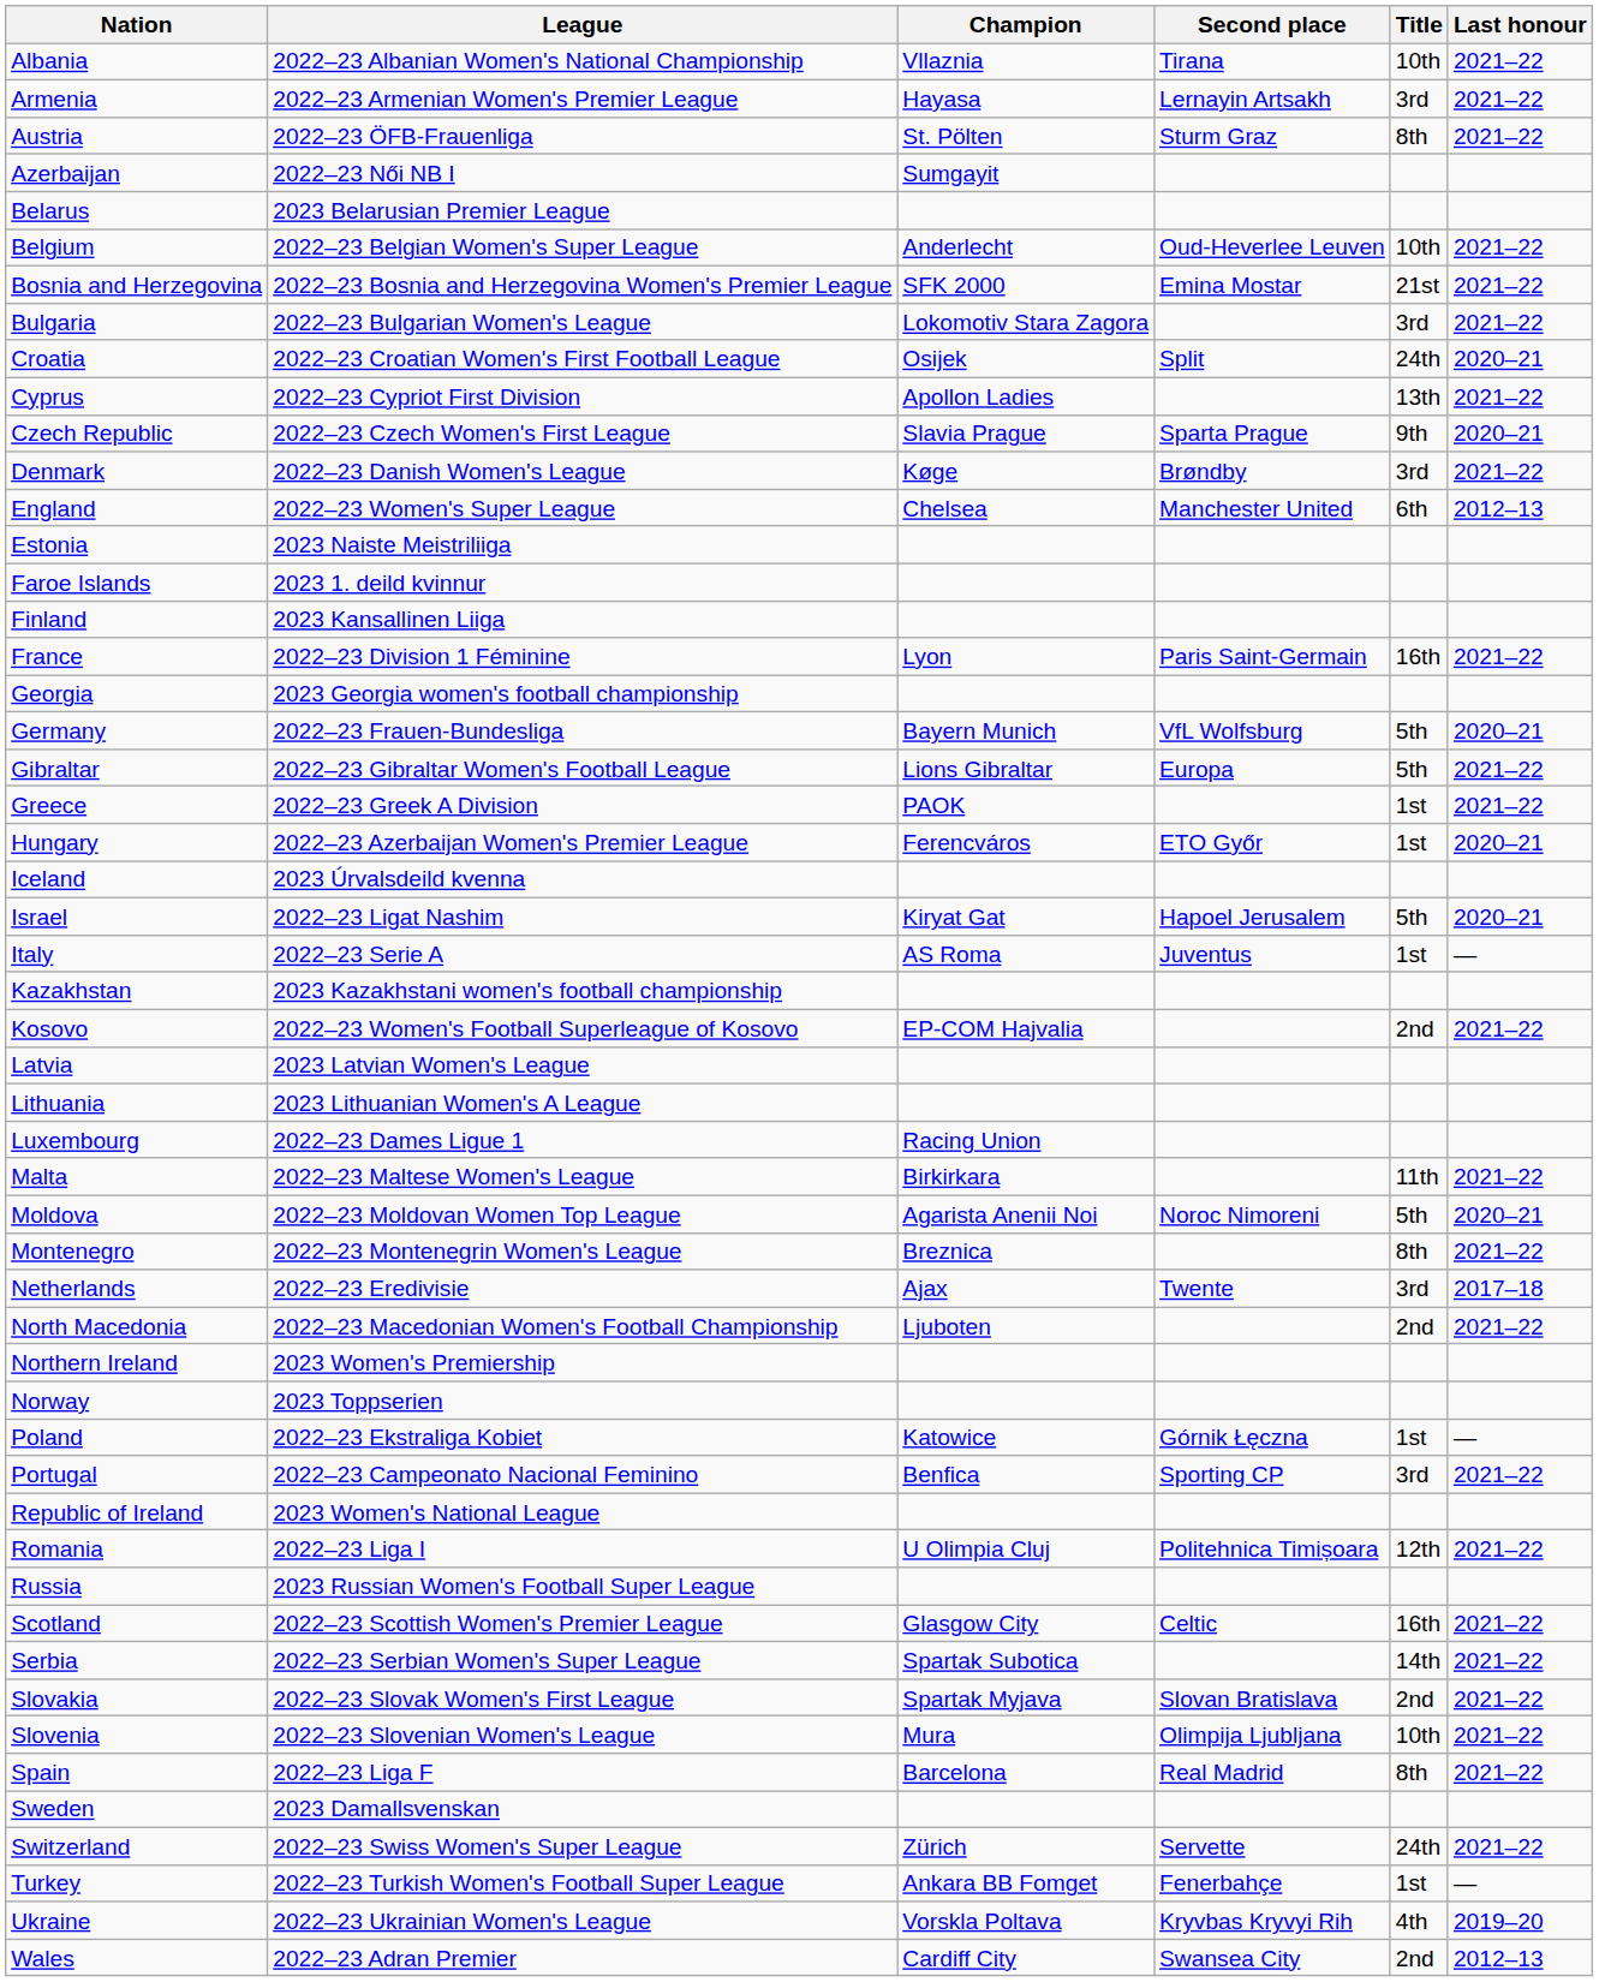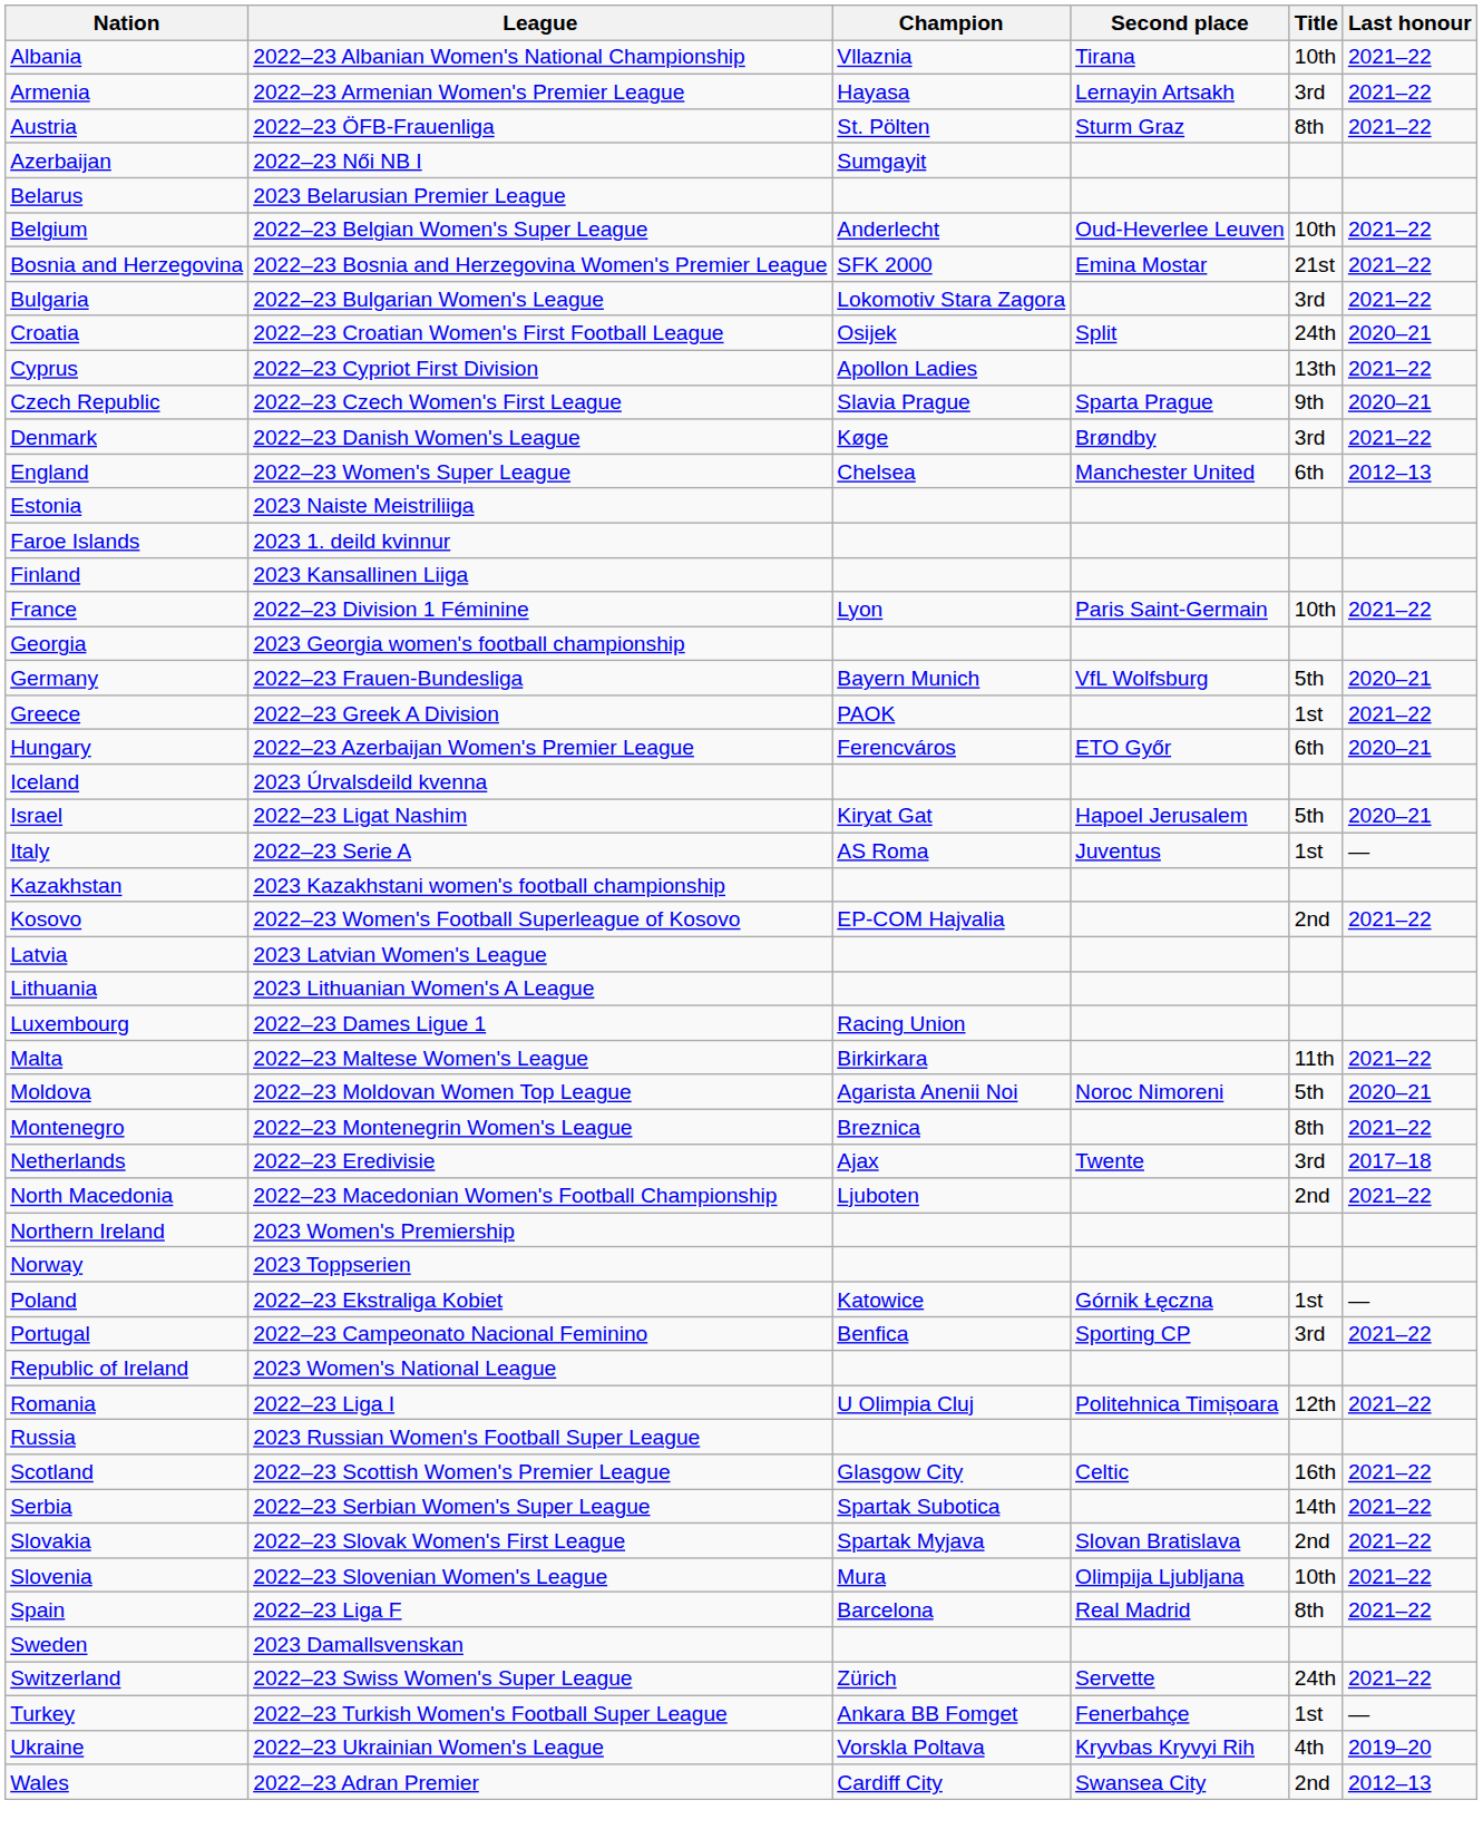 <table class=wikitable style="font-size:14px">
 <tr>
 <th>Nation</th>
 <th>League</th>
 <th>Champion</th>
 <th>Second place</th>
 <th data-sort-type="number">Title</th>
 <th>Last honour</th>
 </tr>
 <tr>
 <td align=left> <a href='#'>Albania</a></td>
 <td align=left><a href='#'>2022–23 Albanian Women's National Championship</a></td>
 <td><a href='#'>Vllaznia</a></td>
 <td><a href='#'>Tirana</a></td>
 <td>10th</td>
 <td><a href='#'>2021–22</a></td>
 </tr>
 <tr>
 <td align=left> <a href='#'>Armenia</a></td>
 <td align=left><a href='#'>2022–23 Armenian Women's Premier League</a></td>
 <td><a href='#'>Hayasa</a></td>
 <td><a href='#'>Lernayin Artsakh</a></td>
 <td>3rd</td>
 <td><a href='#'>2021–22</a></td>
 </tr>
 <tr>
 <td align=left> <a href='#'>Austria</a></td>
 <td align=left><a href='#'>2022–23 ÖFB-Frauenliga</a></td>
 <td><a href='#'>St. Pölten</a></td>
 <td><a href='#'>Sturm Graz</a></td>
 <td>8th</td>
 <td><a href='#'>2021–22</a></td>
 </tr>
 <tr>
 <td align=left> <a href='#'>Azerbaijan</a></td>
 <td align=left><a href='#'>2022–23 Női NB I</a></td>
 <td><a href='#'>Sumgayit</a></td>
 <td></td>
 <td></td>
 <td></td>
 </tr>
 <tr>
 <td align=left> <a href='#'>Belarus</a></td>
 <td align=left><a href='#'>2023 Belarusian Premier League</a></td>
 <td></td>
 <td></td>
 <td></td>
 <td></td>
 </tr>
 <tr>
 <td align=left> <a href='#'>Belgium</a></td>
 <td align=left><a href='#'>2022–23 Belgian Women's Super League</a></td>
 <td><a href='#'>Anderlecht</a></td>
 <td><a href='#'>Oud-Heverlee Leuven</a></td>
 <td>10th</td>
 <td><a href='#'>2021–22</a></td>
 </tr>
 <tr>
 <td align=left> <a href='#'>Bosnia and Herzegovina</a></td>
 <td align=left><a href='#'>2022–23 Bosnia and Herzegovina Women's Premier League</a></td>
 <td><a href='#'>SFK 2000</a></td>
 <td><a href='#'>Emina Mostar</a></td>
 <td>21st</td>
 <td><a href='#'>2021–22</a></td>
 </tr>
 <tr>
 <td align=left> <a href='#'>Bulgaria</a></td>
 <td align=left><a href='#'>2022–23 Bulgarian Women's League</a></td>
 <td><a href='#'>Lokomotiv Stara Zagora</a></td>
 <td></td>
 <td>3rd</td>
 <td><a href='#'>2021–22</a></td>
 </tr>
 <tr>
 <td align=left> <a href='#'>Croatia</a></td>
 <td align=left><a href='#'>2022–23 Croatian Women's First Football League</a></td>
 <td><a href='#'>Osijek</a></td>
 <td><a href='#'>Split</a></td>
 <td>24th</td>
 <td><a href='#'>2020–21</a></td>
 </tr>
 <tr>
 <td align=left> <a href='#'>Cyprus</a></td>
 <td align=left><a href='#'>2022–23 Cypriot First Division</a></td>
 <td><a href='#'>Apollon Ladies</a></td>
 <td></td>
 <td>13th</td>
 <td><a href='#'>2021–22</a></td>
 </tr>
 <tr>
 <td align=left> <a href='#'>Czech Republic</a></td>
 <td align=left><a href='#'>2022–23 Czech Women's First League</a></td>
 <td><a href='#'>Slavia Prague</a></td>
 <td><a href='#'>Sparta Prague</a></td>
 <td>9th</td>
 <td><a href='#'>2020–21</a></td>
 </tr>
 <tr>
 <td align=left> <a href='#'>Denmark</a></td>
 <td align=left><a href='#'>2022–23 Danish Women's League</a></td>
 <td><a href='#'>Køge</a></td>
 <td><a href='#'>Brøndby</a></td>
 <td>3rd</td>
 <td><a href='#'>2021–22</a></td>
 </tr>
 <tr>
 <td align=left> <a href='#'>England</a></td>
 <td align=left><a href='#'>2022–23 Women's Super League</a></td>
 <td><a href='#'>Chelsea</a></td>
 <td><a href='#'>Manchester United</a></td>
 <td>6th</td>
 <td><a href='#'>2012–13</a></td>
 </tr>
 <tr>
 <td align=left> <a href='#'>Estonia</a></td>
 <td align=left><a href='#'>2023 Naiste Meistriliiga</a></td>
 <td></td>
 <td></td>
 <td></td>
 <td></td>
 </tr>
 <tr>
 <td align=left> <a href='#'>Faroe Islands</a></td>
 <td align=left><a href='#'>2023 1. deild kvinnur</a></td>
 <td></td>
 <td></td>
 <td></td>
 <td></td>
 </tr>
 <tr>
 <td align=left> <a href='#'>Finland</a></td>
 <td align=left><a href='#'>2023 Kansallinen Liiga</a></td>
 <td></td>
 <td></td>
 <td></td>
 <td></td>
 </tr>
 <tr>
 <td align=left> <a href='#'>France</a></td>
 <td align=left><a href='#'>2022–23 Division 1 Féminine</a></td>
 <td><a href='#'>Lyon</a></td>
 <td><a href='#'>Paris Saint-Germain</a></td>
-<td>16th</td>
+<td>10th</td>
 <td><a href='#'>2021–22</a></td>
 </tr>
 <tr>
 <td align=left> <a href='#'>Georgia</a></td>
 <td align=left><a href='#'>2023 Georgia women's football championship</a></td>
 <td></td>
 <td></td>
 <td></td>
 <td></td>
 </tr>
 <tr>
 <td align=left> <a href='#'>Germany</a></td>
 <td align=left><a href='#'>2022–23 Frauen-Bundesliga</a></td>
 <td><a href='#'>Bayern Munich</a></td>
 <td><a href='#'>VfL Wolfsburg</a></td>
 <td>5th</td>
 <td><a href='#'>2020–21</a></td>
 </tr>
 <tr>
-<td align=left> <a href='#'>Gibraltar</a></td>
-<td align=left><a href='#'>2022–23 Gibraltar Women's Football League</a></td>
-<td><a href='#'>Lions Gibraltar</a></td>
-<td><a href='#'>Europa</a></td>
-<td>5th</td>
-<td><a href='#'>2021–22</a></td>
-</tr>
-<tr>
 <td align=left> <a href='#'>Greece</a></td>
 <td align=left><a href='#'>2022–23 Greek A Division</a></td>
 <td><a href='#'>PAOK</a></td>
 <td></td>
 <td>1st</td>
 <td><a href='#'>2021–22</a></td>
 </tr>
 <tr>
 <td align=left> <a href='#'>Hungary</a></td>
 <td align=left><a href='#'>2022–23 Azerbaijan Women's Premier League</a></td>
 <td><a href='#'>Ferencváros</a></td>
 <td><a href='#'>ETO Győr</a></td>
-<td>1st</td>
+<td>6th</td>
 <td><a href='#'>2020–21</a></td>
 </tr>
 <tr>
 <td align=left> <a href='#'>Iceland</a></td>
 <td align=left><a href='#'>2023 Úrvalsdeild kvenna</a></td>
 <td></td>
 <td></td>
 <td></td>
 <td></td>
 </tr>
 <tr>
 <td align=left> <a href='#'>Israel</a></td>
 <td align=left><a href='#'>2022–23 Ligat Nashim</a></td>
 <td><a href='#'>Kiryat Gat</a></td>
 <td><a href='#'>Hapoel Jerusalem</a></td>
 <td>5th</td>
 <td><a href='#'>2020–21</a></td>
 </tr>
 <tr>
 <td align=left> <a href='#'>Italy</a></td>
 <td align=left><a href='#'>2022–23 Serie A</a></td>
 <td><a href='#'>AS Roma</a></td>
 <td><a href='#'>Juventus</a></td>
 <td>1st</td>
 <td>—</td>
 </tr>
 <tr>
 <td align=left> <a href='#'>Kazakhstan</a></td>
 <td align=left><a href='#'>2023 Kazakhstani women's football championship</a></td>
 <td></td>
 <td></td>
 <td></td>
 <td></td>
 </tr>
 <tr>
 <td align=left> <a href='#'>Kosovo</a></td>
 <td align=left><a href='#'>2022–23 Women's Football Superleague of Kosovo</a></td>
 <td><a href='#'>EP-COM Hajvalia</a></td>
 <td></td>
 <td>2nd</td>
 <td><a href='#'>2021–22</a></td>
 </tr>
 <tr>
 <td align=left> <a href='#'>Latvia</a></td>
 <td align=left><a href='#'>2023 Latvian Women's League</a></td>
 <td></td>
 <td></td>
 <td></td>
 <td></td>
 </tr>
 <tr>
 <td align=left> <a href='#'>Lithuania</a></td>
 <td align=left><a href='#'>2023 Lithuanian Women's A League</a></td>
 <td></td>
 <td></td>
 <td></td>
 <td></td>
 </tr>
 <tr>
 <td align=left> <a href='#'>Luxembourg</a></td>
 <td align=left><a href='#'>2022–23 Dames Ligue 1</a></td>
 <td><a href='#'>Racing Union</a></td>
 <td></td>
 <td></td>
 <td></td>
 </tr>
 <tr>
 <td align=left> <a href='#'>Malta</a></td>
 <td align=left><a href='#'>2022–23 Maltese Women's League</a></td>
 <td><a href='#'>Birkirkara</a></td>
 <td></td>
 <td>11th</td>
 <td><a href='#'>2021–22</a></td>
 </tr>
 <tr>
 <td align=left> <a href='#'>Moldova</a></td>
 <td align=left><a href='#'>2022–23 Moldovan Women Top League</a></td>
 <td><a href='#'>Agarista Anenii Noi</a></td>
 <td><a href='#'>Noroc Nimoreni</a></td>
 <td>5th</td>
 <td><a href='#'>2020–21</a></td>
 </tr>
 <tr>
 <td align=left> <a href='#'>Montenegro</a></td>
 <td align=left><a href='#'>2022–23 Montenegrin Women's League</a></td>
 <td><a href='#'>Breznica</a></td>
 <td></td>
 <td>8th</td>
 <td><a href='#'>2021–22</a></td>
 </tr>
 <tr>
 <td align=left> <a href='#'>Netherlands</a></td>
 <td align=left><a href='#'>2022–23 Eredivisie</a></td>
 <td><a href='#'>Ajax</a></td>
 <td><a href='#'>Twente</a></td>
 <td>3rd</td>
 <td><a href='#'>2017–18</a></td>
 </tr>
 <tr>
 <td align=left> <a href='#'>North Macedonia</a></td>
 <td align=left><a href='#'>2022–23 Macedonian Women's Football Championship</a></td>
 <td><a href='#'>Ljuboten</a></td>
 <td></td>
 <td>2nd</td>
 <td><a href='#'>2021–22</a></td>
 </tr>
 <tr>
 <td align=left> <a href='#'>Northern Ireland</a></td>
 <td align=left><a href='#'>2023 Women's Premiership</a></td>
 <td></td>
 <td></td>
 <td></td>
 <td></td>
 </tr>
 <tr>
 <td align=left> <a href='#'>Norway</a></td>
 <td align=left><a href='#'>2023 Toppserien</a></td>
 <td></td>
 <td></td>
 <td></td>
 <td></td>
 </tr>
 <tr>
 <td align=left> <a href='#'>Poland</a></td>
 <td align=left><a href='#'>2022–23 Ekstraliga Kobiet</a></td>
 <td><a href='#'>Katowice</a></td>
 <td><a href='#'>Górnik Łęczna</a></td>
 <td>1st</td>
 <td>—</td>
 </tr>
 <tr>
 <td align=left> <a href='#'>Portugal</a></td>
 <td align=left><a href='#'>2022–23 Campeonato Nacional Feminino</a></td>
 <td><a href='#'>Benfica</a></td>
 <td><a href='#'>Sporting CP</a></td>
 <td>3rd</td>
 <td><a href='#'>2021–22</a></td>
 </tr>
 <tr>
 <td align=left> <a href='#'>Republic of Ireland</a></td>
 <td align=left><a href='#'>2023 Women's National League</a></td>
 <td></td>
 <td></td>
 <td></td>
 <td></td>
 </tr>
 <tr>
 <td align=left> <a href='#'>Romania</a></td>
 <td align=left><a href='#'>2022–23 Liga I</a></td>
 <td><a href='#'>U Olimpia Cluj</a></td>
 <td><a href='#'>Politehnica Timișoara</a></td>
 <td>12th</td>
 <td><a href='#'>2021–22</a></td>
 </tr>
 <tr>
 <td align=left> <a href='#'>Russia</a></td>
 <td align=left><a href='#'>2023 Russian Women's Football Super League</a></td>
 <td></td>
 <td></td>
 <td></td>
 <td></td>
 </tr>
 <tr>
 <td align=left> <a href='#'>Scotland</a></td>
 <td align=left><a href='#'>2022–23 Scottish Women's Premier League</a></td>
 <td><a href='#'>Glasgow City</a></td>
 <td><a href='#'>Celtic</a></td>
 <td>16th</td>
 <td><a href='#'>2021–22</a></td>
 </tr>
 <tr>
 <td align=left> <a href='#'>Serbia</a></td>
 <td align=left><a href='#'>2022–23 Serbian Women's Super League</a></td>
 <td><a href='#'>Spartak Subotica</a></td>
 <td></td>
 <td>14th</td>
 <td><a href='#'>2021–22</a></td>
 </tr>
 <tr>
 <td align=left> <a href='#'>Slovakia</a></td>
 <td align=left><a href='#'>2022–23 Slovak Women's First League</a></td>
 <td><a href='#'>Spartak Myjava</a></td>
 <td><a href='#'>Slovan Bratislava</a></td>
 <td>2nd</td>
 <td><a href='#'>2021–22</a></td>
 </tr>
 <tr>
 <td align=left> <a href='#'>Slovenia</a></td>
 <td align=left><a href='#'>2022–23 Slovenian Women's League</a></td>
 <td><a href='#'>Mura</a></td>
 <td><a href='#'>Olimpija Ljubljana</a></td>
 <td>10th</td>
 <td><a href='#'>2021–22</a></td>
 </tr>
 <tr>
 <td align=left> <a href='#'>Spain</a></td>
 <td align=left><a href='#'>2022–23 Liga F</a></td>
 <td><a href='#'>Barcelona</a></td>
 <td><a href='#'>Real Madrid</a></td>
 <td>8th</td>
 <td><a href='#'>2021–22</a></td>
 </tr>
 <tr>
 <td align=left> <a href='#'>Sweden</a></td>
 <td align=left><a href='#'>2023 Damallsvenskan</a></td>
 <td></td>
 <td></td>
 <td></td>
 <td></td>
 </tr>
 <tr>
 <td align=left> <a href='#'>Switzerland</a></td>
 <td align=left><a href='#'>2022–23 Swiss Women's Super League</a></td>
 <td><a href='#'>Zürich</a></td>
 <td><a href='#'>Servette</a></td>
 <td>24th</td>
 <td><a href='#'>2021–22</a></td>
 </tr>
 <tr>
 <td align=left> <a href='#'>Turkey</a></td>
 <td align=left><a href='#'>2022–23 Turkish Women's Football Super League</a></td>
 <td><a href='#'>Ankara BB Fomget</a></td>
 <td><a href='#'>Fenerbahçe</a></td>
 <td>1st</td>
 <td>—</td>
 </tr>
 <tr>
 <td align=left> <a href='#'>Ukraine</a></td>
 <td align=left><a href='#'>2022–23 Ukrainian Women's League</a></td>
 <td><a href='#'>Vorskla Poltava</a></td>
 <td><a href='#'>Kryvbas Kryvyi Rih</a></td>
 <td>4th</td>
 <td><a href='#'>2019–20</a></td>
 </tr>
 <tr>
 <td align=left> <a href='#'>Wales</a></td>
 <td align=left><a href='#'>2022–23 Adran Premier</a></td>
 <td><a href='#'>Cardiff City</a></td>
 <td><a href='#'>Swansea City</a></td>
 <td>2nd</td>
 <td><a href='#'>2012–13</a></td>
 </tr>
 </table>
